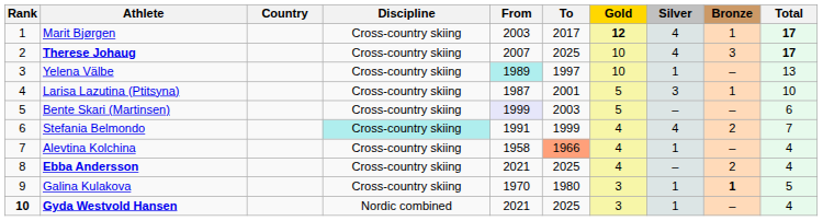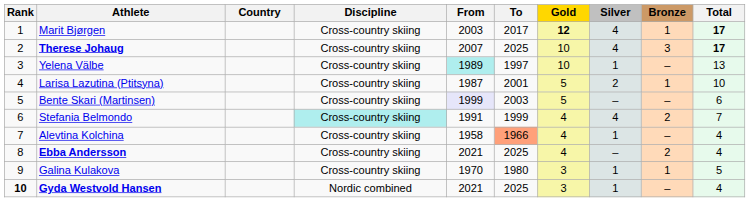 <table class="wikitable plainrowheaders" width=85% style="text-align:center">
 <tr style="background-color:#EDEDED;">
 <th class="hintergrundfarbe5" style="width:1em">Rank</th>
 <th class="hintergrundfarbe5">Athlete</th>
 <th class="hintergrundfarbe5">Country</th>
 <th class="hintergrundfarbe5">Discipline</th>
 <th class="hintergrundfarbe5">From</th>
 <th class="hintergrundfarbe5">To</th>
 <th style="background:    gold; width:7%">Gold</th>
 <th style="background:  silver; width:7%">Silver</th>
 <th style="background: #CC9966; width:7%">Bronze</th>
 <th class="hintergrundfarbe5" style="width:7%">Total</th>
 </tr>
 <tr>
 <td>1</td>
 <td align="left"><a href='#'>Marit Bjørgen</a></td>
 <td align="left"></td>
 <td>Cross-country skiing</td>
 <td>2003</td>
 <td>2017</td>
 <td bgcolor="#F7F6A8"><strong>12</strong></td>
 <td bgcolor="#DCE5E5">4</td>
 <td bgcolor="#FFDAB9">1</td>
 <td bgcolor="#E7FAEC"><strong>17</strong></td>
 </tr>
 <tr align="center">
 <td>2</td>
 <td align="left"><strong><a href='#'>Therese Johaug</a></strong></td>
 <td align="left"></td>
 <td>Cross-country skiing</td>
 <td>2007</td>
 <td>2025</td>
 <td bgcolor="#F7F6A8">10</td>
 <td bgcolor="#DCE5E5">4</td>
 <td bgcolor="#FFDAB9">3</td>
 <td bgcolor="#E7FAEC"><strong>17</strong></td>
 </tr>
 <tr align="center">
 <td>3</td>
 <td align="left"><a href='#'>Yelena Välbe</a></td>
 <td align="left"><br></td>
 <td>Cross-country skiing</td>
 <td style="background: paleturquoise;">1989</td>
 <td>1997</td>
 <td bgcolor="#F7F6A8">10</td>
 <td bgcolor="#DCE5E5">1</td>
 <td bgcolor="#FFDAB9">–</td>
 <td bgcolor="#E7FAEC">13</td>
 </tr>
 <tr align="center">
 <td>4</td>
 <td align="left"><a href='#'>Larisa Lazutina (Ptitsyna)</a></td>
 <td align="left"><br></td>
 <td>Cross-country skiing</td>
 <td>1987</td>
 <td>2001</td>
 <td bgcolor="#F7F6A8">5</td>
-<td bgcolor="#DCE5E5">3</td>
+<td bgcolor="#DCE5E5">2</td>
 <td bgcolor="#FFDAB9">1</td>
 <td bgcolor="#E7FAEC">10</td>
 </tr>
 <tr align="center">
 <td>5</td>
 <td align="left"><a href='#'>Bente Skari (Martinsen)</a></td>
 <td align="left"></td>
 <td>Cross-country skiing</td>
 <td style="background: lavender;">1999</td>
 <td>2003</td>
 <td bgcolor="#F7F6A8">5</td>
 <td bgcolor="#DCE5E5">–</td>
 <td bgcolor="#FFDAB9">–</td>
 <td bgcolor="#E7FAEC">6</td>
 </tr>
 <tr align="center">
 <td>6</td>
 <td align="left"><a href='#'>Stefania Belmondo</a></td>
 <td align="left"></td>
 <td style="background: paleturquoise;">Cross-country skiing</td>
 <td>1991</td>
 <td>1999</td>
 <td bgcolor="#F7F6A8">4</td>
 <td bgcolor="#DCE5E5">4</td>
 <td bgcolor="#FFDAB9">2</td>
 <td bgcolor="#E7FAEC">7</td>
 </tr>
 <tr align="center">
 <td>7</td>
 <td align="left"><a href='#'>Alevtina Kolchina</a></td>
 <td align="left"></td>
 <td>Cross-country skiing</td>
 <td>1958</td>
 <td style="background: lightsalmon;">1966</td>
 <td bgcolor="#F7F6A8">4</td>
 <td bgcolor="#DCE5E5">1</td>
 <td bgcolor="#FFDAB9">–</td>
 <td bgcolor="#E7FAEC">4</td>
 </tr>
 <tr align="center">
 <td>8</td>
 <td align="left"><strong><a href='#'>Ebba Andersson</a></strong></td>
 <td align="left"></td>
 <td>Cross-country skiing</td>
 <td>2021</td>
 <td>2025</td>
 <td bgcolor="#F7F6A8">4</td>
 <td bgcolor="#DCE5E5">–</td>
 <td bgcolor="#FFDAB9">2</td>
 <td bgcolor="#E7FAEC">4</td>
 </tr>
 <tr align="center">
 <td>9</td>
 <td align="left"><a href='#'>Galina Kulakova</a></td>
 <td align="left"></td>
 <td>Cross-country skiing</td>
 <td>1970</td>
 <td>1980</td>
 <td bgcolor="#F7F6A8">3</td>
 <td bgcolor="#DCE5E5">1</td>
-<td bgcolor="#FFDAB9"><strong>1</strong></td>
+<td bgcolor="#FFDAB9">1</td>
 <td bgcolor="#E7FAEC">5</td>
 </tr>
 <tr align="center">
 <td><strong>10</strong></td>
 <td align="left"><strong><a href='#'>Gyda Westvold Hansen</a></strong></td>
 <td align="left"></td>
 <td>Nordic combined</td>
 <td>2021</td>
 <td>2025</td>
 <td bgcolor="#F7F6A8">3</td>
 <td bgcolor="#DCE5E5">1</td>
 <td bgcolor="#FFDAB9">–</td>
 <td bgcolor="#E7FAEC">4</td>
 </tr>
 </table>
